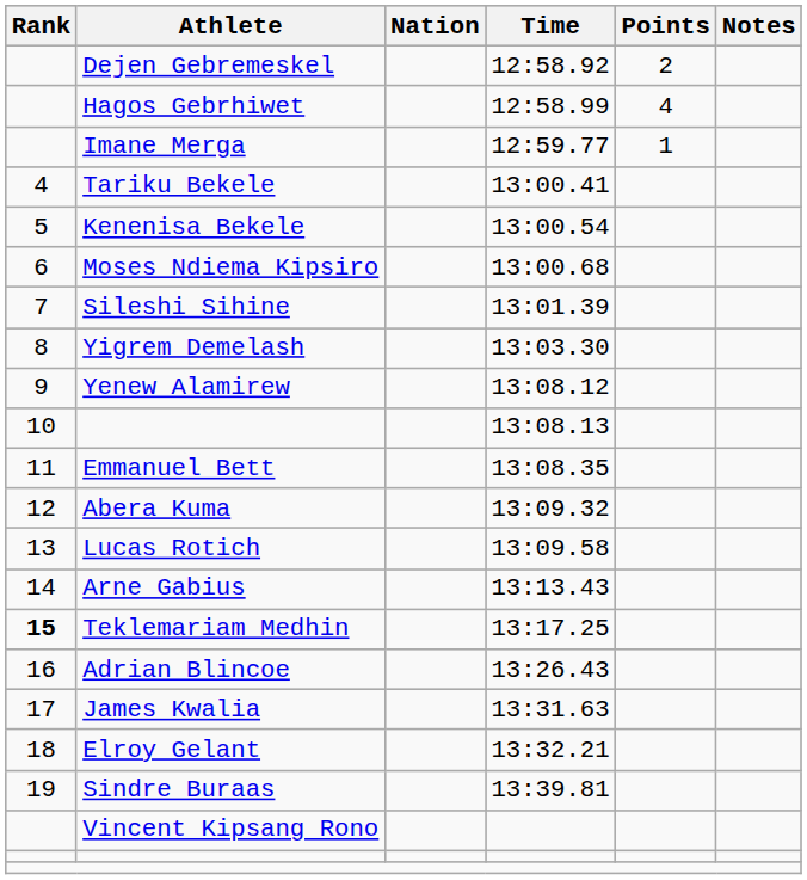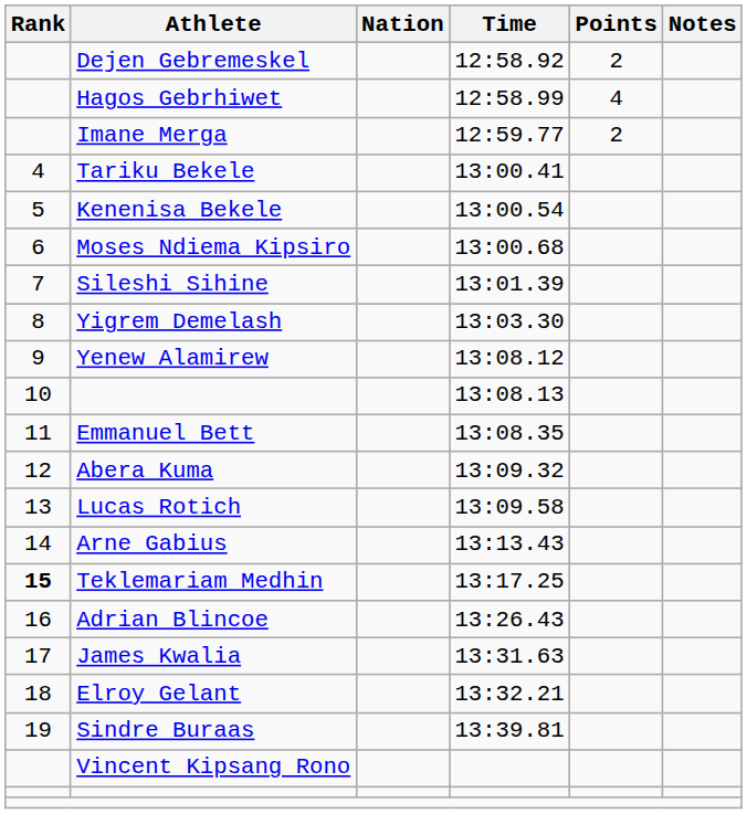 <table class="wikitable mw-datatable sortable" style="text-align:center;">
 <tr>
 <th scope="col" style="width: 10px;">Rank</th>
 <th scope="col">Athlete</th>
 <th scope="col">Nation</th>
 <th scope="col">Time</th>
 <th scope="col">Points</th>
 <th scope="col">Notes</th>
 </tr>
 <tr>
 <td></td>
 <td align="left"><a href='#'>Dejen Gebremeskel</a></td>
 <td align="left"></td>
 <td>12:58.92</td>
 <td>2</td>
 <td></td>
 </tr>
 <tr>
 <td></td>
 <td align="left"><a href='#'>Hagos Gebrhiwet</a></td>
 <td align="left"></td>
 <td>12:58.99</td>
 <td>4</td>
 <td></td>
 </tr>
 <tr>
 <td></td>
 <td align="left"><a href='#'>Imane Merga</a></td>
 <td align="left"></td>
 <td>12:59.77</td>
-<td>1</td>
+<td>2</td>
 <td></td>
 </tr>
 <tr>
 <td>4</td>
 <td align="left"><a href='#'>Tariku Bekele</a></td>
 <td align="left"></td>
 <td>13:00.41</td>
 <td></td>
 <td></td>
 </tr>
 <tr>
 <td>5</td>
 <td align="left"><a href='#'>Kenenisa Bekele</a></td>
 <td align="left"></td>
 <td>13:00.54</td>
 <td></td>
 <td></td>
 </tr>
 <tr>
 <td>6</td>
 <td align="left"><a href='#'>Moses Ndiema Kipsiro</a></td>
 <td align="left"></td>
 <td>13:00.68</td>
 <td></td>
 <td></td>
 </tr>
 <tr>
 <td>7</td>
 <td align="left"><a href='#'>Sileshi Sihine</a></td>
 <td align="left"></td>
 <td>13:01.39</td>
 <td></td>
 <td></td>
 </tr>
 <tr>
 <td>8</td>
 <td align="left"><a href='#'>Yigrem Demelash</a></td>
 <td align="left"></td>
 <td>13:03.30</td>
 <td></td>
 <td></td>
 </tr>
 <tr>
 <td>9</td>
 <td align="left"><a href='#'>Yenew Alamirew</a></td>
 <td align="left"></td>
 <td>13:08.12</td>
 <td></td>
 <td></td>
 </tr>
 <tr>
 <td>10</td>
 <td align="left"></td>
 <td align="left"></td>
 <td>13:08.13</td>
 <td></td>
 <td></td>
 </tr>
 <tr>
 <td>11</td>
 <td align="left"><a href='#'>Emmanuel Bett</a></td>
 <td align="left"></td>
 <td>13:08.35</td>
 <td></td>
 <td></td>
 </tr>
 <tr>
 <td>12</td>
 <td align="left"><a href='#'>Abera Kuma</a></td>
 <td align="left"></td>
 <td>13:09.32</td>
 <td></td>
 <td></td>
 </tr>
 <tr>
 <td>13</td>
 <td align="left"><a href='#'>Lucas Rotich</a></td>
 <td align="left"></td>
 <td>13:09.58</td>
 <td></td>
 <td></td>
 </tr>
 <tr>
 <td>14</td>
 <td align="left"><a href='#'>Arne Gabius</a></td>
 <td align="left"></td>
 <td>13:13.43</td>
 <td></td>
 <td></td>
 </tr>
 <tr>
 <td><strong>15</strong></td>
 <td align="left"><a href='#'>Teklemariam Medhin</a></td>
 <td align="left"></td>
 <td>13:17.25</td>
 <td></td>
 <td></td>
 </tr>
 <tr>
 <td>16</td>
 <td align="left"><a href='#'>Adrian Blincoe</a></td>
 <td align="left"></td>
 <td>13:26.43</td>
 <td></td>
 <td></td>
 </tr>
 <tr>
 <td>17</td>
 <td align="left"><a href='#'>James Kwalia</a></td>
 <td align="left"></td>
 <td>13:31.63</td>
 <td></td>
 <td></td>
 </tr>
 <tr>
 <td>18</td>
 <td align="left"><a href='#'>Elroy Gelant</a></td>
 <td align="left"></td>
 <td>13:32.21</td>
 <td></td>
 <td></td>
 </tr>
 <tr>
 <td>19</td>
 <td align="left"><a href='#'>Sindre Buraas</a></td>
 <td align="left"></td>
 <td>13:39.81</td>
 <td></td>
 <td></td>
 </tr>
 <tr>
 <td></td>
 <td align="left"><a href='#'>Vincent Kipsang Rono</a></td>
 <td align="left"></td>
 <td></td>
 <td></td>
 <td></td>
 </tr>
 <tr>
 <td></td>
 <td align="left"></td>
 <td align="left"></td>
 <td></td>
 <td></td>
 <td></td>
 </tr>
 <tr class="sortbottom">
 <td colspan="6"></td>
 </tr>
 </table>
